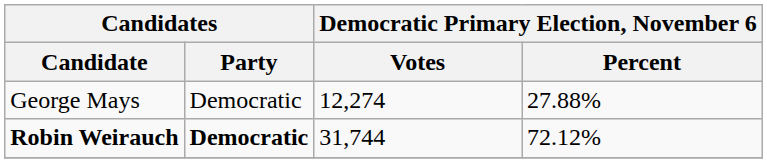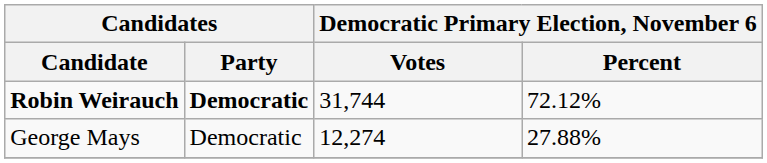 <table class=wikitable>
 <tr>
 <th colspan=2><strong>Candidates</strong></th>
 <th colspan=2><strong>Democratic Primary Election, November 6</strong> </th>
 </tr>
 <tr>
 <th>Candidate</th>
 <th>Party</th>
 <th>Votes</th>
 <th>Percent</th>
 </tr>
 <tr>
+<td><strong>Robin Weirauch</strong></td>
+<td><strong>Democratic</strong></td>
+<td>31,744</td>
+<td>72.12%</td>
+</tr>
+<tr>
 <td>George Mays</td>
 <td>Democratic</td>
 <td>12,274</td>
 <td>27.88%</td>
 </tr>
 <tr>
-<td><strong>Robin Weirauch</strong></td>
-<td><strong>Democratic</strong></td>
-<td>31,744</td>
-<td>72.12%</td>
-</tr>
-<tr>
 </tr>
 </table>
